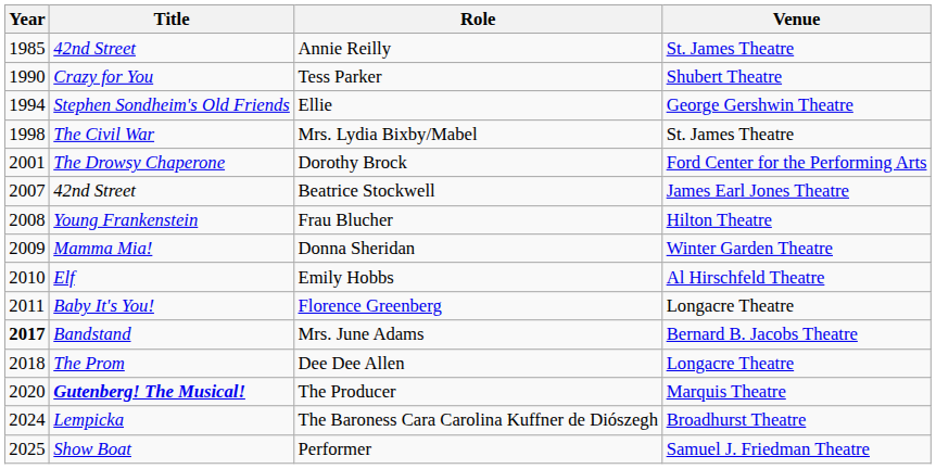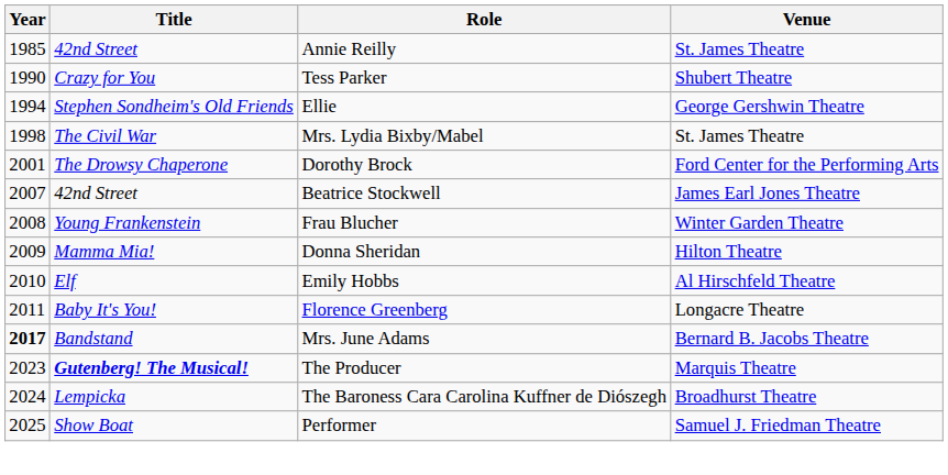 <table class="wikitable sortable">
 <tr>
 <th>Year</th>
 <th>Title</th>
 <th>Role</th>
 <th>Venue</th>
 </tr>
 <tr>
 <td>1985</td>
 <td><em><a href='#'>42nd Street</a></em></td>
 <td>Annie Reilly</td>
 <td><a href='#'>St. James Theatre</a></td>
 </tr>
 <tr>
 <td>1990</td>
 <td><em><a href='#'>Crazy for You</a></em></td>
 <td>Tess Parker</td>
 <td><a href='#'>Shubert Theatre</a></td>
 </tr>
 <tr>
 <td>1994</td>
 <td><em><a href='#'>Stephen Sondheim's Old Friends</a></em></td>
 <td>Ellie</td>
 <td><a href='#'>George Gershwin Theatre</a></td>
 </tr>
 <tr>
 <td>1998</td>
 <td><em><a href='#'>The Civil War</a></em></td>
 <td>Mrs. Lydia Bixby/Mabel</td>
 <td>St. James Theatre</td>
 </tr>
 <tr>
 <td>2001</td>
 <td><em><a href='#'>The Drowsy Chaperone</a></em></td>
 <td>Dorothy Brock</td>
 <td><a href='#'>Ford Center for the Performing Arts</a></td>
 </tr>
 <tr>
 <td>2007</td>
 <td><em>42nd Street</em></td>
 <td>Beatrice Stockwell</td>
 <td><a href='#'>James Earl Jones Theatre</a></td>
 </tr>
 <tr>
 <td>2008</td>
 <td><em><a href='#'>Young Frankenstein</a></em></td>
 <td>Frau Blucher</td>
-<td><a href='#'>Hilton Theatre</a></td>
+<td><a href='#'>Winter Garden Theatre</a></td>
 </tr>
 <tr>
 <td>2009</td>
 <td><em><a href='#'>Mamma Mia!</a></em></td>
 <td>Donna Sheridan</td>
-<td><a href='#'>Winter Garden Theatre</a></td>
+<td><a href='#'>Hilton Theatre</a></td>
 </tr>
 <tr>
 <td>2010</td>
 <td><em><a href='#'>Elf</a></em></td>
 <td>Emily Hobbs</td>
 <td><a href='#'>Al Hirschfeld Theatre</a></td>
 </tr>
 <tr>
 <td>2011</td>
 <td><em><a href='#'>Baby It's You!</a></em></td>
 <td><a href='#'>Florence Greenberg</a></td>
 <td>Longacre Theatre</td>
 </tr>
 <tr>
 <td><strong>2017</strong></td>
 <td><em><a href='#'>Bandstand</a></em></td>
 <td>Mrs. June Adams</td>
 <td><a href='#'>Bernard B. Jacobs Theatre</a></td>
 </tr>
 <tr>
-<td>2018</td>
-<td><em><a href='#'>The Prom</a></em></td>
-<td>Dee Dee Allen</td>
-<td><a href='#'>Longacre Theatre</a></td>
-</tr>
-<tr>
-<td>2020</td>
+<td>2023</td>
 <td><strong><em><a href='#'>Gutenberg! The Musical!</a></em></strong></td>
 <td>The Producer</td>
 <td><a href='#'>Marquis Theatre</a></td>
 </tr>
 <tr>
 <td>2024</td>
 <td><em><a href='#'>Lempicka</a></em></td>
 <td>The Baroness Cara Carolina Kuffner de Diószegh</td>
 <td><a href='#'>Broadhurst Theatre</a></td>
 </tr>
 <tr>
 <td>2025</td>
 <td><em><a href='#'>Show Boat</a></em></td>
 <td>Performer</td>
 <td><a href='#'>Samuel J. Friedman Theatre</a></td>
 </tr>
 </table>
